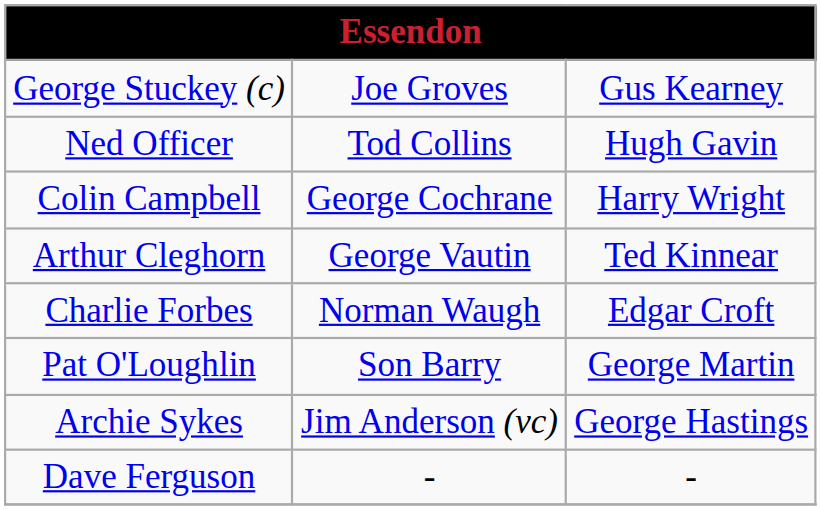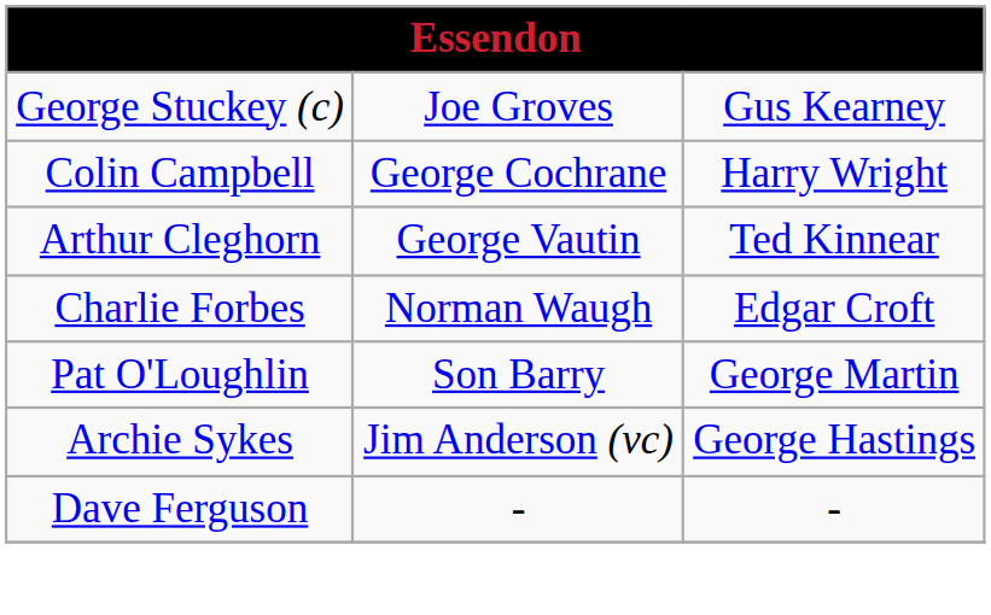 <table class="wikitable">
 <tr>
 <th colspan=3 style="background-color: black; color: #cc2031; text-align:center;">Essendon</th>
 </tr>
 <tr>
 <td align=center><a href='#'>George Stuckey</a> <em>(c)</em></td>
 <td align=center><a href='#'>Joe Groves</a></td>
 <td align=center><a href='#'>Gus Kearney</a></td>
-</tr>
-<tr>
-<td align=center><a href='#'>Ned Officer</a></td>
-<td align=center><a href='#'>Tod Collins</a></td>
-<td align=center><a href='#'>Hugh Gavin</a></td>
 </tr>
 <tr>
 <td align=center><a href='#'>Colin Campbell</a></td>
 <td align=center><a href='#'>George Cochrane</a></td>
 <td align=center><a href='#'>Harry Wright</a></td>
 </tr>
 <tr>
 <td align=center><a href='#'>Arthur Cleghorn</a></td>
 <td align=center><a href='#'>George Vautin</a></td>
 <td align=center><a href='#'>Ted Kinnear</a></td>
 </tr>
 <tr>
 <td align=center><a href='#'>Charlie Forbes</a></td>
 <td align=center><a href='#'>Norman Waugh</a></td>
 <td align=center><a href='#'>Edgar Croft</a></td>
 </tr>
 <tr>
 <td align=center><a href='#'>Pat O'Loughlin</a></td>
 <td align=center><a href='#'>Son Barry</a></td>
 <td align=center><a href='#'>George Martin</a></td>
 </tr>
 <tr>
 <td align=center><a href='#'>Archie Sykes</a></td>
 <td align=center><a href='#'>Jim Anderson</a> <em>(vc)</em></td>
 <td align=center><a href='#'>George Hastings</a></td>
 </tr>
 <tr>
 <td align=center><a href='#'>Dave Ferguson</a></td>
 <td align=center>-</td>
 <td align=center>-</td>
 </tr>
 <tr>
 </tr>
 </table>
